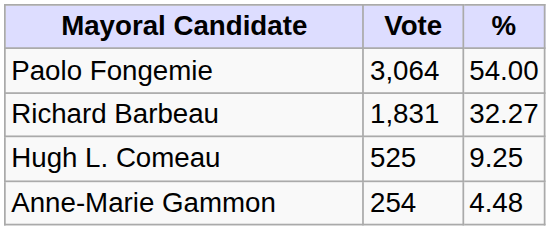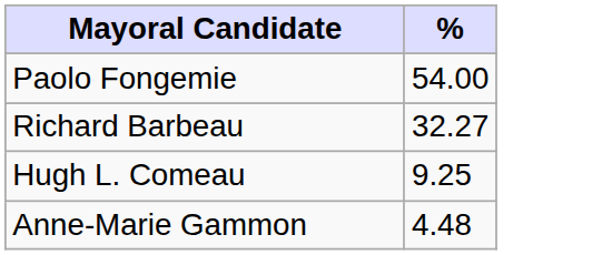 <table class="wikitable">
 <tr>
 <th style="background:#ddf; width:200px;">Mayoral Candidate</th>
-<th style="background:#ddf; width:50px;">Vote</th>
 <th style="background:#ddf; width:30px;">%</th>
 </tr>
 <tr>
 <td>Paolo Fongemie</td>
-<td>3,064</td>
 <td>54.00</td>
 </tr>
 <tr>
 <td>Richard Barbeau</td>
-<td>1,831</td>
 <td>32.27</td>
 </tr>
 <tr>
 <td>Hugh L. Comeau</td>
-<td>525</td>
 <td>9.25</td>
 </tr>
 <tr>
 <td>Anne-Marie Gammon</td>
-<td>254</td>
 <td>4.48</td>
 </tr>
 </table>
